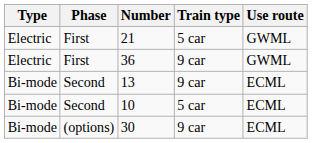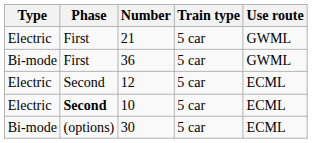 <table class="wikitable sortable">
 <tr>
 <th>Type</th>
 <th>Phase</th>
 <th>Number</th>
 <th>Train type</th>
 <th>Use route</th>
 </tr>
 <tr>
 <td>Electric</td>
 <td>First</td>
 <td>21</td>
 <td>5 car</td>
 <td>GWML</td>
 </tr>
 <tr>
-<td>Electric</td>
+<td>Bi-mode</td>
 <td>First</td>
 <td>36</td>
-<td>9 car</td>
+<td>5 car</td>
 <td>GWML</td>
 </tr>
 <tr>
-<td>Bi-mode</td>
+<td>Electric</td>
 <td>Second</td>
-<td>13</td>
-<td>9 car</td>
+<td>12</td>
+<td>5 car</td>
 <td>ECML</td>
 </tr>
 <tr>
-<td>Bi-mode</td>
-<td>Second</td>
+<td>Electric</td>
+<td><strong>Second</strong></td>
 <td>10</td>
 <td>5 car</td>
 <td>ECML</td>
 </tr>
 <tr>
 <td>Bi-mode</td>
 <td>(options)</td>
 <td>30</td>
-<td>9 car</td>
+<td>5 car</td>
 <td>ECML</td>
 </tr>
 </table>
